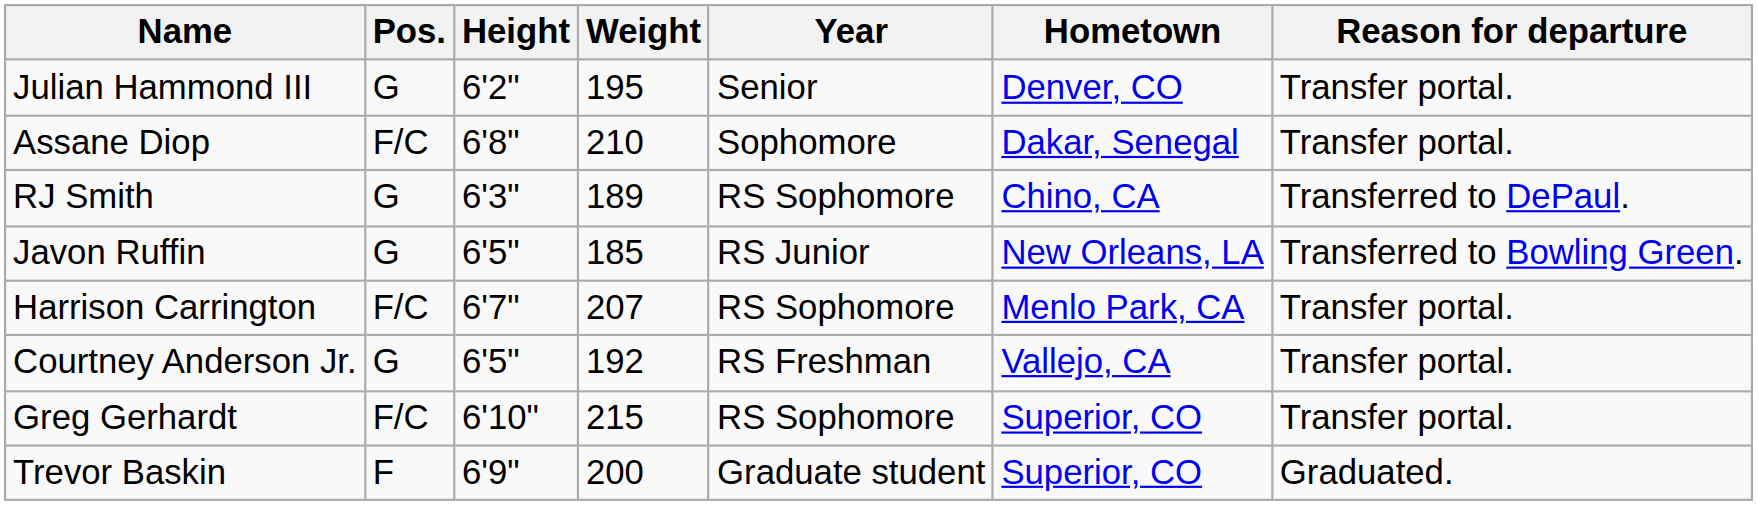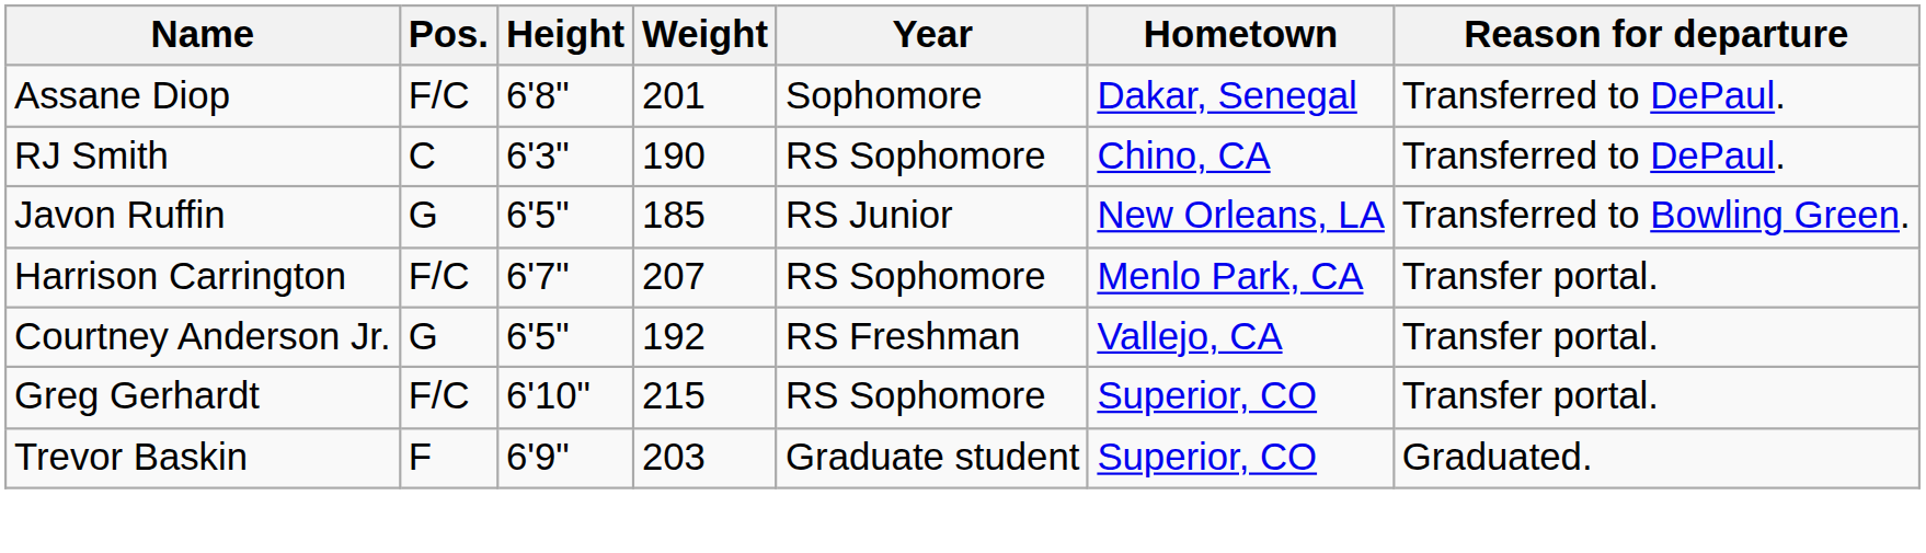 <table class="wikitable sortable" style="font-size:100%;" border="1">
 <tr>
 <th>Name</th>
 <th>Pos.</th>
 <th>Height</th>
 <th>Weight</th>
 <th>Year</th>
 <th>Hometown</th>
 <th class="unsortable">Reason for departure</th>
 </tr>
 <tr>
-<td>Julian Hammond III</td>
-<td>G</td>
-<td>6'2"</td>
-<td>195</td>
-<td>Senior</td>
-<td><a href='#'>Denver, CO</a></td>
-<td>Transfer portal.</td>
-</tr>
-<tr>
 <td>Assane Diop</td>
 <td>F/C</td>
 <td>6'8"</td>
-<td>210</td>
+<td>201</td>
 <td>Sophomore</td>
 <td><a href='#'>Dakar, Senegal</a></td>
-<td>Transfer portal.</td>
+<td>Transferred to <a href='#'>DePaul</a>.</td>
 </tr>
 <tr>
 <td>RJ Smith</td>
-<td>G</td>
+<td>C</td>
 <td>6'3"</td>
-<td>189</td>
+<td>190</td>
 <td>RS Sophomore</td>
 <td><a href='#'>Chino, CA</a></td>
 <td>Transferred to <a href='#'>DePaul</a>.</td>
 </tr>
 <tr>
 <td>Javon Ruffin</td>
 <td>G</td>
 <td>6'5"</td>
 <td>185</td>
 <td>RS Junior</td>
 <td><a href='#'>New Orleans, LA</a></td>
 <td>Transferred to <a href='#'>Bowling Green</a>.</td>
 </tr>
 <tr>
 <td>Harrison Carrington</td>
 <td>F/C</td>
 <td>6'7"</td>
 <td>207</td>
 <td>RS Sophomore</td>
 <td><a href='#'>Menlo Park, CA</a></td>
 <td>Transfer portal.</td>
 </tr>
 <tr>
 <td>Courtney Anderson Jr.</td>
 <td>G</td>
 <td>6'5"</td>
 <td>192</td>
 <td>RS Freshman</td>
 <td><a href='#'>Vallejo, CA</a></td>
 <td>Transfer portal.</td>
 </tr>
 <tr>
 <td>Greg Gerhardt</td>
 <td>F/C</td>
 <td>6'10"</td>
 <td>215</td>
 <td>RS Sophomore</td>
 <td><a href='#'>Superior, CO</a></td>
 <td>Transfer portal.</td>
 </tr>
 <tr>
 <td>Trevor Baskin</td>
 <td>F</td>
 <td>6'9"</td>
-<td>200</td>
+<td>203</td>
 <td>Graduate student</td>
 <td><a href='#'>Superior, CO</a></td>
 <td>Graduated.</td>
 </tr>
 </table>
